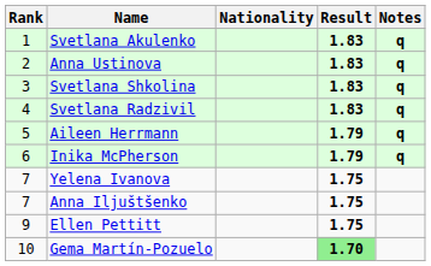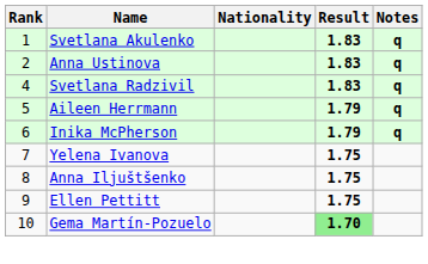 <table class="wikitable sortable" style="text-align:center">
 <tr>
 <th>Rank</th>
 <th>Name</th>
 <th>Nationality</th>
 <th>Result</th>
 <th>Notes</th>
 </tr>
 <tr bgcolor=ddffdd>
 <td>1</td>
 <td align=left><a href='#'>Svetlana Akulenko</a></td>
 <td align=left></td>
 <td><strong>1.83</strong></td>
 <td><strong>q</strong></td>
 </tr>
 <tr bgcolor=ddffdd>
 <td>2</td>
 <td align=left><a href='#'>Anna Ustinova</a></td>
-<td align=left></td>
-<td><strong>1.83</strong></td>
-<td><strong>q</strong></td>
-</tr>
-<tr bgcolor=ddffdd>
-<td>3</td>
-<td align=left><a href='#'>Svetlana Shkolina</a></td>
 <td align=left></td>
 <td><strong>1.83</strong></td>
 <td><strong>q</strong></td>
 </tr>
 <tr bgcolor=ddffdd>
 <td>4</td>
 <td align=left><a href='#'>Svetlana Radzivil</a></td>
 <td align=left></td>
 <td><strong>1.83</strong></td>
 <td><strong>q</strong></td>
 </tr>
 <tr bgcolor=ddffdd>
 <td>5</td>
 <td align=left><a href='#'>Aileen Herrmann</a></td>
 <td align=left></td>
 <td><strong>1.79</strong></td>
 <td><strong>q</strong></td>
 </tr>
 <tr bgcolor=ddffdd>
 <td>6</td>
 <td align=left><a href='#'>Inika McPherson</a></td>
 <td align=left></td>
 <td><strong>1.79</strong></td>
 <td><strong>q</strong></td>
 </tr>
 <tr>
 <td>7</td>
 <td align=left><a href='#'>Yelena Ivanova</a></td>
 <td align=left></td>
 <td><strong>1.75</strong></td>
 <td></td>
 </tr>
 <tr>
-<td>7</td>
+<td>8</td>
 <td align=left><a href='#'>Anna Iljuštšenko</a></td>
 <td align=left></td>
 <td><strong>1.75</strong></td>
 <td></td>
 </tr>
 <tr>
 <td>9</td>
 <td align=left><a href='#'>Ellen Pettitt</a></td>
 <td align=left></td>
 <td><strong>1.75</strong></td>
 <td></td>
 </tr>
 <tr>
 <td>10</td>
 <td align=left><a href='#'>Gema Martín-Pozuelo</a></td>
 <td align=left></td>
 <td style="background: lightgreen;"><strong>1.70</strong></td>
 <td></td>
 </tr>
 </table>
